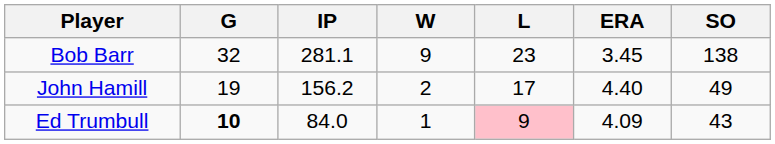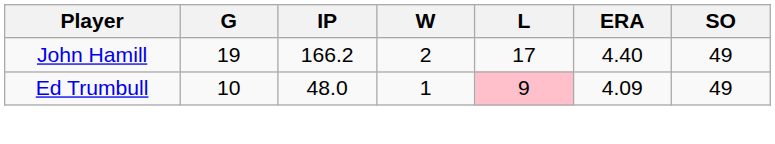 <table class="wikitable sortable">
 <tr>
 <th bgcolor="#DDDDFF" width="16%">Player</th>
 <th bgcolor="#DDDDFF" width="9%">G</th>
 <th bgcolor="#DDDDFF" width="9%">IP</th>
 <th bgcolor="#DDDDFF" width="9%">W</th>
 <th bgcolor="#DDDDFF" width="9%">L</th>
 <th bgcolor="#DDDDFF" width="9%">ERA</th>
 <th bgcolor="#DDDDFF" width="9%">SO</th>
 </tr>
-<tr align="center">
-<td><a href='#'>Bob Barr</a></td>
-<td>32</td>
-<td>281.1</td>
-<td>9</td>
-<td>23</td>
-<td>3.45</td>
-<td>138</td>
-</tr>
 <tr align=center>
 <td><a href='#'>John Hamill</a></td>
 <td>19</td>
-<td>156.2</td>
+<td>166.2</td>
 <td>2</td>
 <td>17</td>
 <td>4.40</td>
 <td>49</td>
 </tr>
 <tr align=center>
 <td><a href='#'>Ed Trumbull</a></td>
-<td><strong>10</strong></td>
-<td>84.0</td>
+<td>10</td>
+<td>48.0</td>
 <td>1</td>
 <td style="background: pink;">9</td>
 <td>4.09</td>
-<td>43</td>
+<td>49</td>
 </tr>
 </table>
